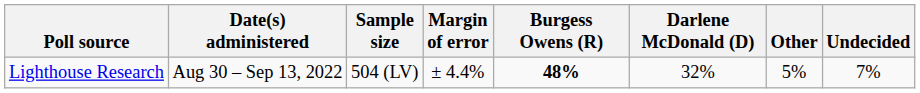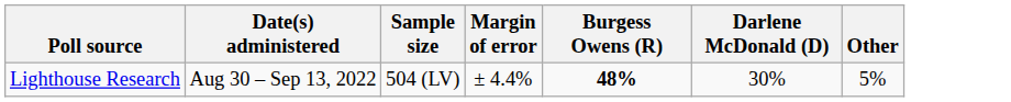 <table class="wikitable" style="font-size:90%;text-align:center;">
 <tr valign=bottom>
 <th>Poll source</th>
 <th>Date(s)<br>administered</th>
 <th>Sample<br>size</th>
 <th>Margin<br>of error</th>
 <th style="width:100px;">Burgess<br>Owens (R)</th>
 <th style="width:100px;">Darlene<br>McDonald (D)</th>
 <th>Other</th>
-<th>Undecided</th>
 </tr>
 <tr>
 <td style="text-align:left;"><a href='#'>Lighthouse Research</a></td>
 <td>Aug 30 – Sep 13, 2022</td>
 <td>504 (LV)</td>
 <td>± 4.4%</td>
 <td><strong>48%</strong></td>
-<td>32%</td>
+<td>30%</td>
 <td>5%</td>
-<td>7%</td>
 </tr>
 </table>
